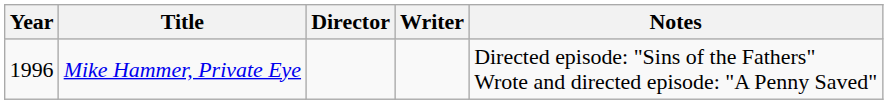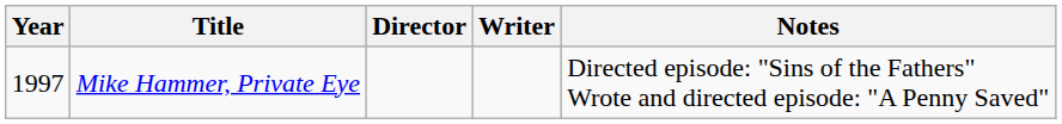 <table class="wikitable">
 <tr>
 <th>Year</th>
 <th>Title</th>
 <th>Director</th>
 <th>Writer</th>
 <th>Notes</th>
 </tr>
 <tr>
-<td>1996</td>
+<td>1997</td>
 <td><em><a href='#'>Mike Hammer, Private Eye</a></em></td>
 <td></td>
 <td></td>
 <td>Directed episode: "Sins of the Fathers"<br>Wrote and directed episode: "A Penny Saved"</td>
 </tr>
 </table>
